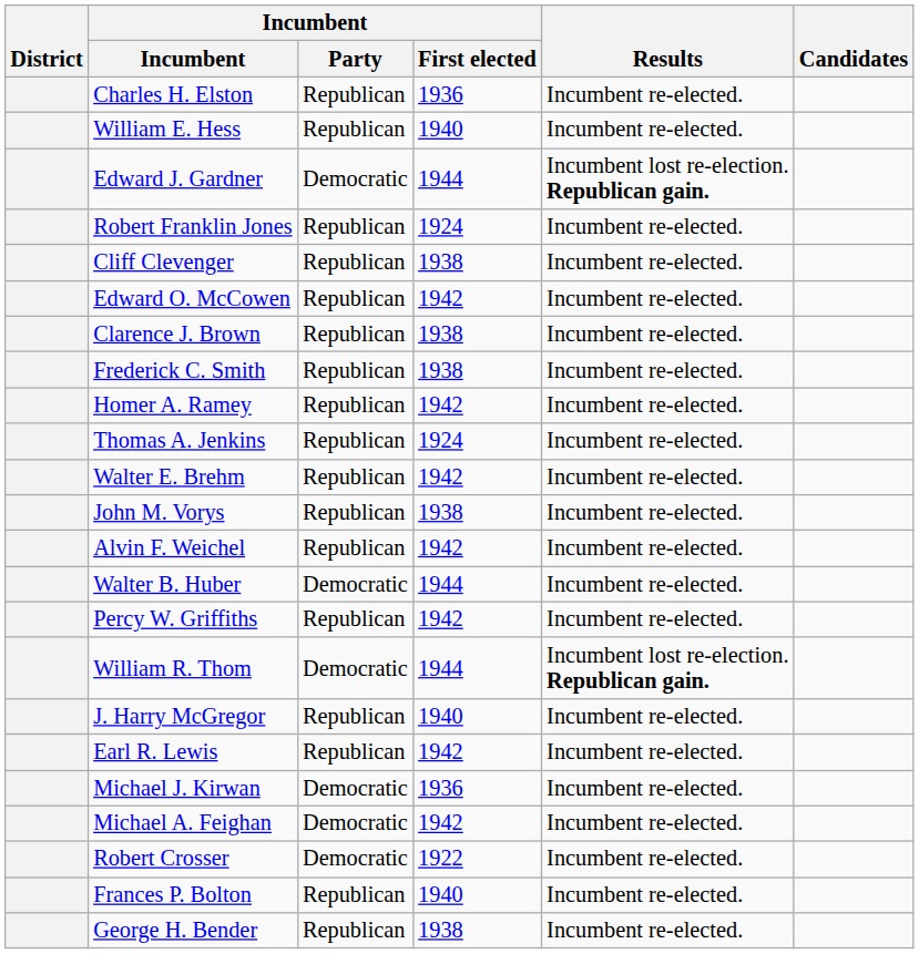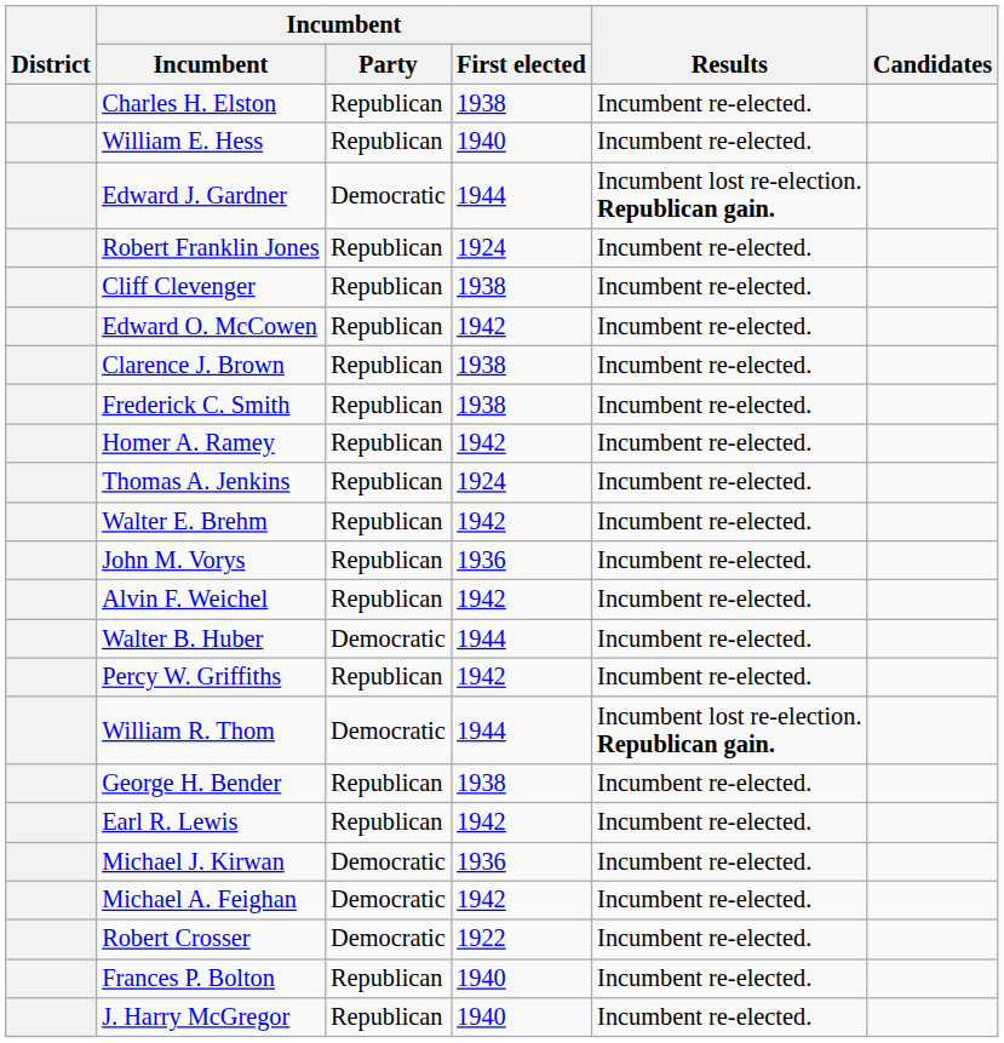 <table class=wikitable>
 <tr valign=bottom>
 <th rowspan=2>District</th>
 <th colspan=3>Incumbent</th>
 <th rowspan=2>Results</th>
 <th rowspan=2>Candidates</th>
 </tr>
 <tr>
 <th>Incumbent</th>
 <th>Party</th>
 <th>First elected</th>
 </tr>
 <tr>
 <th></th>
 <td><a href='#'>Charles H. Elston</a></td>
 <td>Republican</td>
-<td><a href='#'>1936</a></td>
+<td><a href='#'>1938</a></td>
 <td>Incumbent re-elected.</td>
 <td nowrap></td>
 </tr>
 <tr>
 <th></th>
 <td><a href='#'>William E. Hess</a></td>
 <td>Republican</td>
 <td><a href='#'>1940</a></td>
 <td>Incumbent re-elected.</td>
 <td nowrap></td>
 </tr>
 <tr>
 <th></th>
 <td><a href='#'>Edward J. Gardner</a></td>
 <td>Democratic</td>
 <td><a href='#'>1944</a></td>
 <td>Incumbent lost re-election.<br><strong>Republican gain.</strong></td>
 <td nowrap></td>
 </tr>
 <tr>
 <th></th>
 <td><a href='#'>Robert Franklin Jones</a></td>
 <td>Republican</td>
 <td><a href='#'>1924</a></td>
 <td>Incumbent re-elected.</td>
 <td nowrap></td>
 </tr>
 <tr>
 <th></th>
 <td><a href='#'>Cliff Clevenger</a></td>
 <td>Republican</td>
 <td><a href='#'>1938</a></td>
 <td>Incumbent re-elected.</td>
 <td nowrap></td>
 </tr>
 <tr>
 <th></th>
 <td><a href='#'>Edward O. McCowen</a></td>
 <td>Republican</td>
 <td><a href='#'>1942</a></td>
 <td>Incumbent re-elected.</td>
 <td nowrap></td>
 </tr>
 <tr>
 <th></th>
 <td><a href='#'>Clarence J. Brown</a></td>
 <td>Republican</td>
 <td><a href='#'>1938</a></td>
 <td>Incumbent re-elected.</td>
 <td nowrap></td>
 </tr>
 <tr>
 <th></th>
 <td><a href='#'>Frederick C. Smith</a></td>
 <td>Republican</td>
 <td><a href='#'>1938</a></td>
 <td>Incumbent re-elected.</td>
 <td nowrap></td>
 </tr>
 <tr>
 <th></th>
 <td><a href='#'>Homer A. Ramey</a></td>
 <td>Republican</td>
 <td><a href='#'>1942</a></td>
 <td>Incumbent re-elected.</td>
 <td nowrap></td>
 </tr>
 <tr>
 <th></th>
 <td><a href='#'>Thomas A. Jenkins</a></td>
 <td>Republican</td>
 <td><a href='#'>1924</a></td>
 <td>Incumbent re-elected.</td>
 <td nowrap></td>
 </tr>
 <tr>
 <th></th>
 <td><a href='#'>Walter E. Brehm</a></td>
 <td>Republican</td>
 <td><a href='#'>1942</a></td>
 <td>Incumbent re-elected.</td>
 <td nowrap></td>
 </tr>
 <tr>
 <th></th>
 <td><a href='#'>John M. Vorys</a></td>
 <td>Republican</td>
-<td><a href='#'>1938</a></td>
+<td><a href='#'>1936</a></td>
 <td>Incumbent re-elected.</td>
 <td nowrap></td>
 </tr>
 <tr>
 <th></th>
 <td><a href='#'>Alvin F. Weichel</a></td>
 <td>Republican</td>
 <td><a href='#'>1942</a></td>
 <td>Incumbent re-elected.</td>
 <td nowrap></td>
 </tr>
 <tr>
 <th></th>
 <td><a href='#'>Walter B. Huber</a></td>
 <td>Democratic</td>
 <td><a href='#'>1944</a></td>
 <td>Incumbent re-elected.</td>
 <td nowrap></td>
 </tr>
 <tr>
 <th></th>
 <td><a href='#'>Percy W. Griffiths</a></td>
 <td>Republican</td>
 <td><a href='#'>1942</a></td>
 <td>Incumbent re-elected.</td>
 <td nowrap></td>
 </tr>
 <tr>
 <th></th>
 <td><a href='#'>William R. Thom</a></td>
 <td>Democratic</td>
 <td><a href='#'>1944</a></td>
 <td>Incumbent lost re-election.<br><strong>Republican gain.</strong></td>
 <td nowrap></td>
 </tr>
 <tr>
 <th></th>
-<td><a href='#'>J. Harry McGregor</a></td>
+<td><a href='#'>George H. Bender</a></td>
 <td>Republican</td>
-<td><a href='#'>1940</a></td>
+<td><a href='#'>1938</a></td>
 <td>Incumbent re-elected.</td>
 <td nowrap></td>
 </tr>
 <tr>
 <th></th>
 <td><a href='#'>Earl R. Lewis</a></td>
 <td>Republican</td>
 <td><a href='#'>1942</a></td>
 <td>Incumbent re-elected.</td>
 <td nowrap></td>
 </tr>
 <tr>
 <th></th>
 <td><a href='#'>Michael J. Kirwan</a></td>
 <td>Democratic</td>
 <td><a href='#'>1936</a></td>
 <td>Incumbent re-elected.</td>
 <td nowrap></td>
 </tr>
 <tr>
 <th></th>
 <td><a href='#'>Michael A. Feighan</a></td>
 <td>Democratic</td>
 <td><a href='#'>1942</a></td>
 <td>Incumbent re-elected.</td>
 <td nowrap></td>
 </tr>
 <tr>
 <th></th>
 <td><a href='#'>Robert Crosser</a></td>
 <td>Democratic</td>
 <td><a href='#'>1922</a></td>
 <td>Incumbent re-elected.</td>
 <td nowrap></td>
 </tr>
 <tr>
 <th></th>
 <td><a href='#'>Frances P. Bolton</a></td>
 <td>Republican</td>
 <td><a href='#'>1940</a></td>
 <td>Incumbent re-elected.</td>
 <td nowrap></td>
 </tr>
 <tr>
 <th></th>
-<td><a href='#'>George H. Bender</a></td>
+<td><a href='#'>J. Harry McGregor</a></td>
 <td>Republican</td>
-<td><a href='#'>1938</a></td>
+<td><a href='#'>1940</a></td>
 <td>Incumbent re-elected.</td>
 <td nowrap></td>
 </tr>
 </table>
